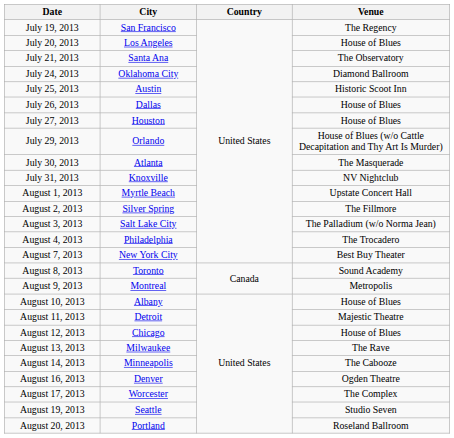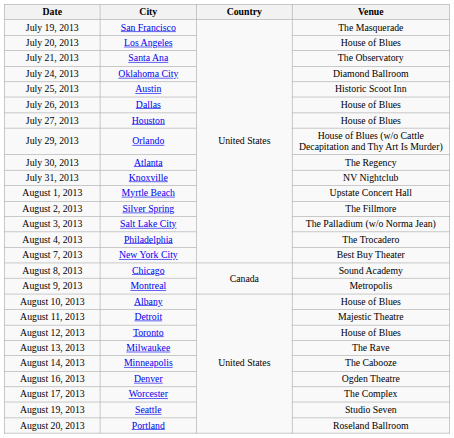 <table class="wikitable" style="text-align:center;">
 <tr>
 <th style="width:150px;">Date</th>
 <th style="width:150px;">City</th>
 <th style="width:150px;">Country</th>
 <th style="width:250px;">Venue</th>
 </tr>
 <tr>
 <td>July 19, 2013</td>
 <td><a href='#'>San Francisco</a></td>
 <td rowspan="15">United States</td>
-<td>The Regency</td>
+<td>The Masquerade</td>
 </tr>
 <tr>
 <td>July 20, 2013</td>
 <td><a href='#'>Los Angeles</a></td>
 <td>House of Blues</td>
 </tr>
 <tr>
 <td>July 21, 2013</td>
 <td><a href='#'>Santa Ana</a></td>
 <td>The Observatory</td>
 </tr>
 <tr>
 <td>July 24, 2013</td>
 <td><a href='#'>Oklahoma City</a></td>
 <td>Diamond Ballroom</td>
 </tr>
 <tr>
 <td>July 25, 2013</td>
 <td><a href='#'>Austin</a></td>
 <td>Historic Scoot Inn</td>
 </tr>
 <tr>
 <td>July 26, 2013</td>
 <td><a href='#'>Dallas</a></td>
 <td>House of Blues</td>
 </tr>
 <tr>
 <td>July 27, 2013</td>
 <td><a href='#'>Houston</a></td>
 <td>House of Blues</td>
 </tr>
 <tr>
 <td>July 29, 2013</td>
 <td><a href='#'>Orlando</a></td>
 <td>House of Blues (w/o Cattle Decapitation and Thy Art Is Murder)</td>
 </tr>
 <tr>
 <td>July 30, 2013</td>
 <td><a href='#'>Atlanta</a></td>
-<td>The Masquerade</td>
+<td>The Regency</td>
 </tr>
 <tr>
 <td>July 31, 2013</td>
 <td><a href='#'>Knoxville</a></td>
 <td>NV Nightclub</td>
 </tr>
 <tr>
 <td>August 1, 2013</td>
 <td><a href='#'>Myrtle Beach</a></td>
 <td>Upstate Concert Hall</td>
 </tr>
 <tr>
 <td>August 2, 2013</td>
 <td><a href='#'>Silver Spring</a></td>
 <td>The Fillmore</td>
 </tr>
 <tr>
 <td>August 3, 2013</td>
 <td><a href='#'>Salt Lake City</a></td>
 <td>The Palladium (w/o Norma Jean)</td>
 </tr>
 <tr>
 <td>August 4, 2013</td>
 <td><a href='#'>Philadelphia</a></td>
 <td>The Trocadero</td>
 </tr>
 <tr>
 <td>August 7, 2013</td>
 <td><a href='#'>New York City</a></td>
 <td>Best Buy Theater</td>
 </tr>
 <tr>
 <td>August 8, 2013</td>
-<td><a href='#'>Toronto</a></td>
+<td><a href='#'>Chicago</a></td>
 <td rowspan="2">Canada</td>
 <td>Sound Academy</td>
 </tr>
 <tr>
 <td>August 9, 2013</td>
 <td><a href='#'>Montreal</a></td>
 <td>Metropolis</td>
 </tr>
 <tr>
 <td>August 10, 2013</td>
 <td><a href='#'>Albany</a></td>
 <td rowspan="9">United States</td>
 <td>House of Blues</td>
 </tr>
 <tr>
 <td>August 11, 2013</td>
 <td><a href='#'>Detroit</a></td>
 <td>Majestic Theatre</td>
 </tr>
 <tr>
 <td>August 12, 2013</td>
-<td><a href='#'>Chicago</a></td>
+<td><a href='#'>Toronto</a></td>
 <td>House of Blues</td>
 </tr>
 <tr>
 <td>August 13, 2013</td>
 <td><a href='#'>Milwaukee</a></td>
 <td>The Rave</td>
 </tr>
 <tr>
 <td>August 14, 2013</td>
 <td><a href='#'>Minneapolis</a></td>
 <td>The Cabooze</td>
 </tr>
 <tr>
 <td>August 16, 2013</td>
 <td><a href='#'>Denver</a></td>
 <td>Ogden Theatre</td>
 </tr>
 <tr>
 <td>August 17, 2013</td>
 <td><a href='#'>Worcester</a></td>
 <td>The Complex</td>
 </tr>
 <tr>
 <td>August 19, 2013</td>
 <td><a href='#'>Seattle</a></td>
 <td>Studio Seven</td>
 </tr>
 <tr>
 <td>August 20, 2013</td>
 <td><a href='#'>Portland</a></td>
 <td>Roseland Ballroom</td>
 </tr>
 </table>
